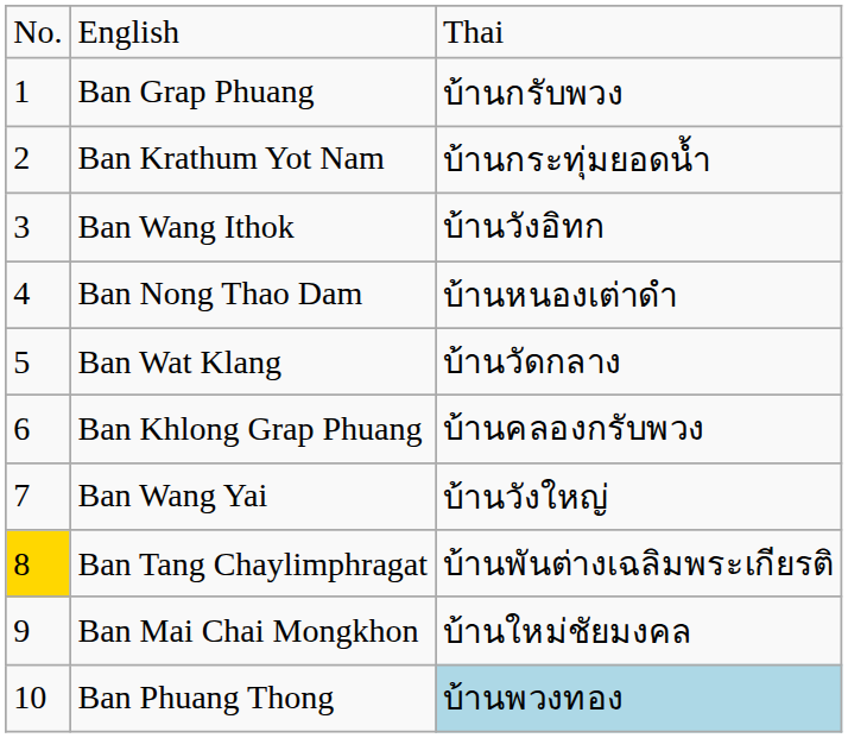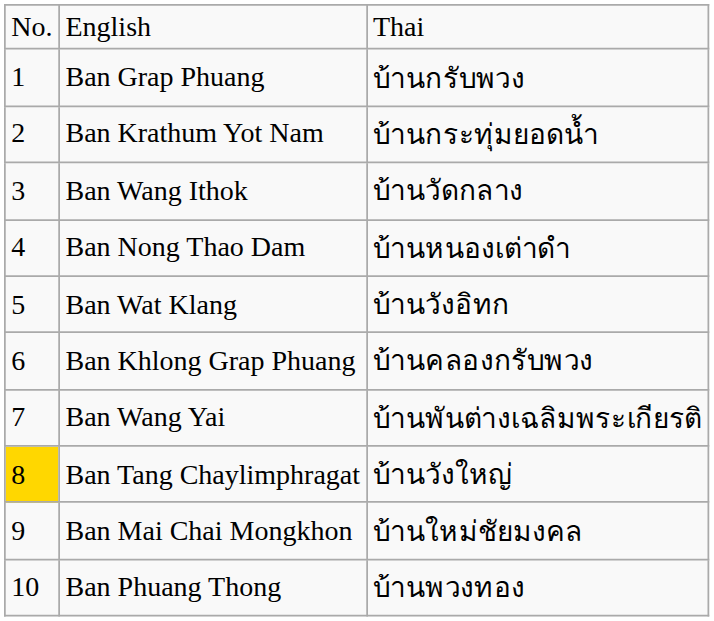 <table class="wikitable">
 <tr>
 <td>No.</td>
 <td>English</td>
 <td>Thai</td>
 </tr>
 <tr>
 <td>1</td>
 <td>Ban Grap Phuang</td>
 <td>บ้านกรับพวง</td>
 </tr>
 <tr>
 <td>2</td>
 <td>Ban Krathum Yot Nam</td>
 <td>บ้านกระทุ่มยอดน้ำ</td>
 </tr>
 <tr>
 <td>3</td>
 <td>Ban Wang Ithok</td>
-<td>บ้านวังอิทก</td>
+<td>บ้านวัดกลาง</td>
 </tr>
 <tr>
 <td>4</td>
 <td>Ban Nong Thao Dam</td>
 <td>บ้านหนองเต่าดำ</td>
 </tr>
 <tr>
 <td>5</td>
 <td>Ban Wat Klang</td>
-<td>บ้านวัดกลาง</td>
+<td>บ้านวังอิทก</td>
 </tr>
 <tr>
 <td>6</td>
 <td>Ban Khlong Grap Phuang</td>
 <td>บ้านคลองกรับพวง</td>
 </tr>
 <tr>
 <td>7</td>
 <td>Ban Wang Yai</td>
-<td>บ้านวังใหญ่</td>
+<td>บ้านพันต่างเฉลิมพระเกียรติ</td>
 </tr>
 <tr>
 <td style="background: gold;">8</td>
 <td>Ban Tang Chaylimphragat</td>
-<td>บ้านพันต่างเฉลิมพระเกียรติ</td>
+<td>บ้านวังใหญ่</td>
 </tr>
 <tr>
 <td>9</td>
 <td>Ban Mai Chai Mongkhon</td>
 <td>บ้านใหม่ชัยมงคล</td>
 </tr>
 <tr>
 <td>10</td>
 <td>Ban Phuang Thong</td>
-<td style="background: lightblue;">บ้านพวงทอง</td>
+<td>บ้านพวงทอง</td>
 </tr>
 </table>
